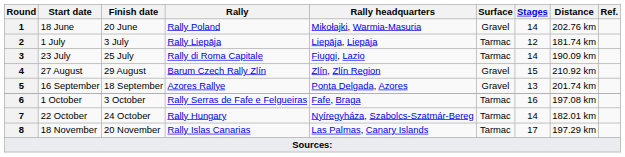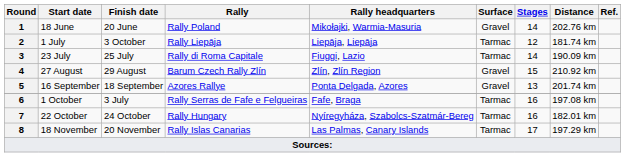 <table class="wikitable" style="font-size: 85%;">
 <tr>
 <th>Round</th>
 <th>Start date</th>
 <th>Finish date</th>
 <th>Rally</th>
 <th>Rally headquarters</th>
 <th>Surface</th>
 <th><a href='#'>Stages</a></th>
 <th>Distance</th>
 <th>Ref.</th>
 </tr>
 <tr>
 <th>1</th>
 <td>18 June</td>
 <td>20 June</td>
 <td nowrap> <a href='#'>Rally Poland</a></td>
 <td nowrap><a href='#'>Mikołajki</a>, <a href='#'>Warmia-Masuria</a></td>
 <td align=center>Gravel</td>
 <td align=center>14</td>
 <td align=center>202.76 km</td>
 <td align=center></td>
 </tr>
 <tr>
 <th>2</th>
 <td>1 July</td>
-<td>3 July</td>
+<td>3 October</td>
 <td> <a href='#'>Rally Liepāja</a></td>
 <td><a href='#'>Liepāja</a>, <a href='#'>Liepāja</a></td>
 <td align=center>Tarmac</td>
 <td align=center>12</td>
 <td align=center>181.74 km</td>
 <td align=center></td>
 </tr>
 <tr>
 <th>3</th>
 <td>23 July</td>
 <td>25 July</td>
 <td> <a href='#'>Rally di Roma Capitale</a></td>
 <td><a href='#'>Fiuggi</a>, <a href='#'>Lazio</a></td>
 <td align=center>Tarmac</td>
 <td align=center>14</td>
 <td align=center>190.09 km</td>
 <td align=center></td>
 </tr>
 <tr>
 <th>4</th>
 <td>27 August</td>
 <td>29 August</td>
 <td> <a href='#'>Barum Czech Rally Zlín</a></td>
 <td><a href='#'>Zlín</a>, <a href='#'>Zlín Region</a></td>
 <td align=center>Gravel</td>
 <td align=center>15</td>
 <td align=center>210.92 km</td>
 <td align=center></td>
 </tr>
 <tr>
 <th>5</th>
 <td>16 September</td>
 <td>18 September</td>
 <td nowrap> <a href='#'>Azores Rallye</a></td>
 <td><a href='#'>Ponta Delgada</a>, <a href='#'>Azores</a></td>
 <td align=center>Gravel</td>
 <td align=center>13</td>
 <td align=center>201.74 km</td>
 <td align=center></td>
 </tr>
 <tr>
 </tr>
 <tr>
 <th>6</th>
 <td>1 October</td>
-<td>3 October</td>
+<td>3 July</td>
 <td> <a href='#'>Rally Serras de Fafe e Felgueiras</a></td>
 <td><a href='#'>Fafe</a>, <a href='#'>Braga</a></td>
 <td align=center>Tarmac</td>
 <td align=center>16</td>
 <td align=center>197.08 km</td>
 <td align=center></td>
 </tr>
 <tr>
 <th>7</th>
 <td>22 October</td>
 <td>24 October</td>
 <td> <a href='#'>Rally Hungary</a></td>
 <td><a href='#'>Nyíregyháza</a>, <a href='#'>Szabolcs-Szatmár-Bereg</a></td>
 <td align=center>Tarmac</td>
-<td align=center>14</td>
+<td align=center>16</td>
 <td align=center>182.01 km</td>
 <td align=center></td>
 </tr>
 <tr>
 <th>8</th>
 <td>18 November</td>
 <td>20 November</td>
 <td> <a href='#'>Rally Islas Canarias</a></td>
 <td><a href='#'>Las Palmas</a>, <a href='#'>Canary Islands</a></td>
 <td align=center>Tarmac</td>
 <td align=center>17</td>
 <td align=center>197.29 km</td>
 <td align=center></td>
 </tr>
 <tr>
 <td colspan="9" style="background-color:#EAECF0;text-align:center"><strong>Sources:</strong></td>
 </tr>
 </table>
